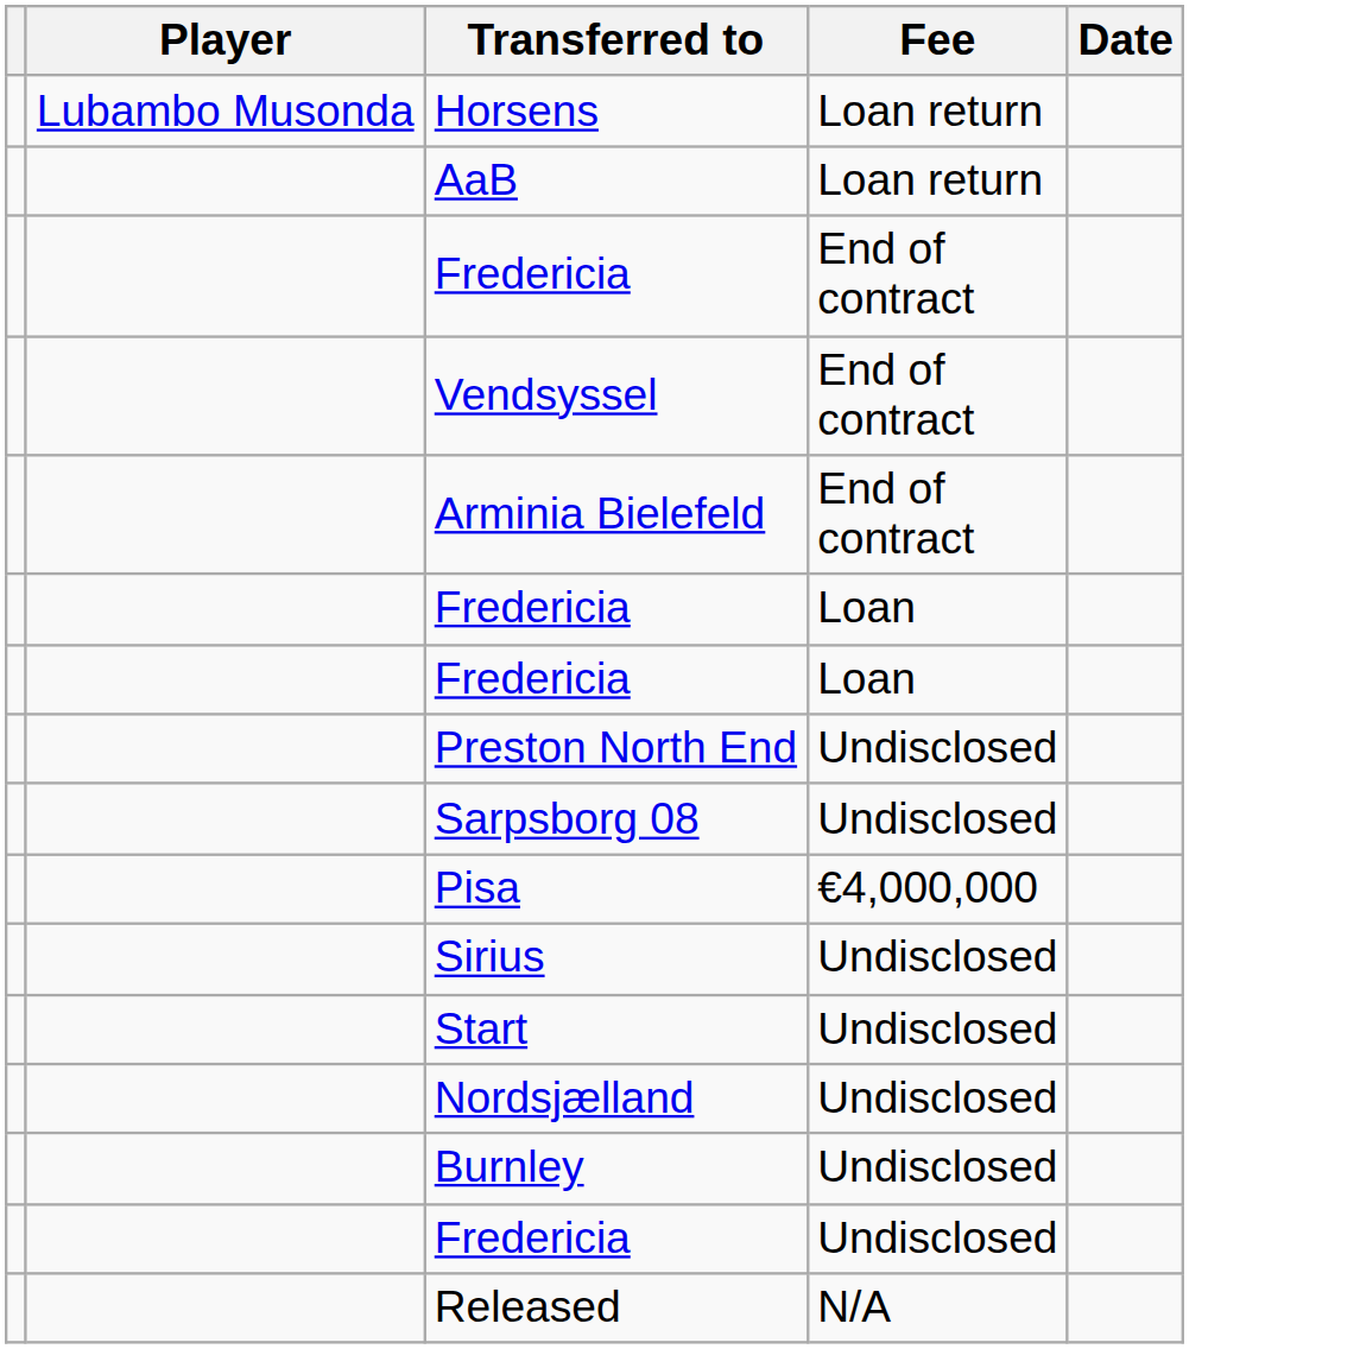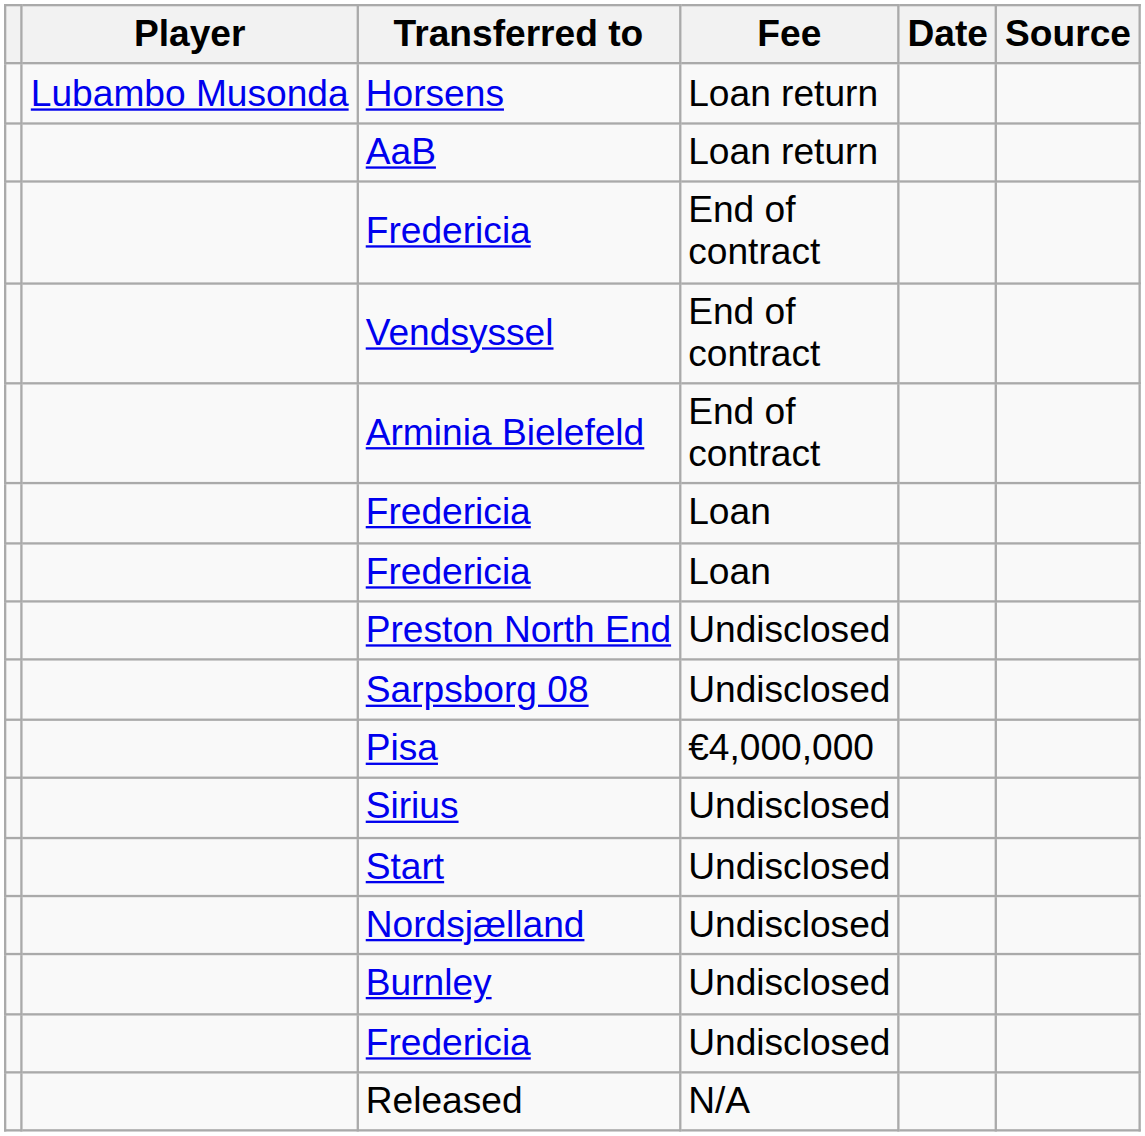 <table class="wikitable plainrowheaders sortable">
 <tr>
 <th></th>
 <th scope="col">Player</th>
 <th>Transferred to</th>
 <th style="width: 80px;">Fee</th>
 <th scope="col">Date</th>
+<th scope="col">Source</th>
 </tr>
 <tr>
 <td align="center"></td>
 <td> <a href='#'>Lubambo Musonda</a></td>
 <td> <a href='#'>Horsens</a></td>
 <td>Loan return</td>
+<td></td>
 <td></td>
 </tr>
 <tr>
 <td align="center"></td>
 <td> </td>
 <td> <a href='#'>AaB</a></td>
 <td>Loan return</td>
 <td></td>
+<td></td>
 </tr>
 <tr>
 <td align="center"></td>
 <td> </td>
 <td> <a href='#'>Fredericia</a></td>
 <td>End of contract</td>
+<td></td>
 <td></td>
 </tr>
 <tr>
 <td align="center"></td>
 <td> </td>
 <td> <a href='#'>Vendsyssel</a></td>
 <td>End of contract</td>
 <td></td>
+<td></td>
 </tr>
 <tr>
 <td align="center"></td>
 <td> </td>
 <td> <a href='#'>Arminia Bielefeld</a></td>
 <td>End of contract</td>
+<td></td>
 <td></td>
 </tr>
 <tr>
 <td align="center"></td>
 <td> </td>
 <td> <a href='#'>Fredericia</a></td>
 <td>Loan</td>
 <td></td>
+<td></td>
 </tr>
 <tr>
 <td align="center"></td>
 <td> </td>
 <td> <a href='#'>Fredericia</a></td>
 <td>Loan</td>
+<td></td>
 <td></td>
 </tr>
 <tr>
 <td align="center"></td>
 <td> </td>
 <td> <a href='#'>Preston North End</a></td>
 <td>Undisclosed</td>
 <td></td>
+<td></td>
 </tr>
 <tr>
 <td align="center"></td>
 <td> </td>
 <td> <a href='#'>Sarpsborg 08</a></td>
 <td>Undisclosed</td>
+<td></td>
 <td></td>
 </tr>
 <tr>
 <td align="center"></td>
 <td> </td>
 <td> <a href='#'>Pisa</a></td>
 <td>€4,000,000</td>
 <td></td>
+<td></td>
 </tr>
 <tr>
 <td align="center"></td>
 <td> </td>
 <td> <a href='#'>Sirius</a></td>
 <td>Undisclosed</td>
+<td></td>
 <td></td>
 </tr>
 <tr>
 <td align="center"></td>
 <td> </td>
 <td> <a href='#'>Start</a></td>
 <td>Undisclosed</td>
 <td></td>
+<td></td>
 </tr>
 <tr>
 <td align="center"></td>
 <td> </td>
 <td> <a href='#'>Nordsjælland</a></td>
 <td>Undisclosed</td>
+<td></td>
 <td></td>
 </tr>
 <tr>
 <td align="center"></td>
 <td> </td>
 <td> <a href='#'>Burnley</a></td>
 <td>Undisclosed</td>
 <td></td>
+<td></td>
 </tr>
 <tr>
 <td align="center"></td>
 <td> </td>
 <td> <a href='#'>Fredericia</a></td>
 <td>Undisclosed</td>
+<td></td>
 <td></td>
 </tr>
 <tr>
 <td align="center"></td>
 <td> </td>
 <td>Released</td>
 <td>N/A</td>
 <td></td>
+<td></td>
 </tr>
 </table>
